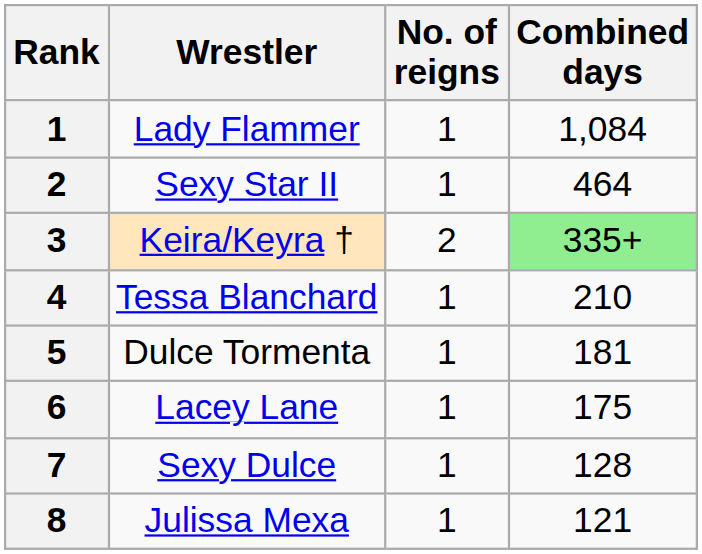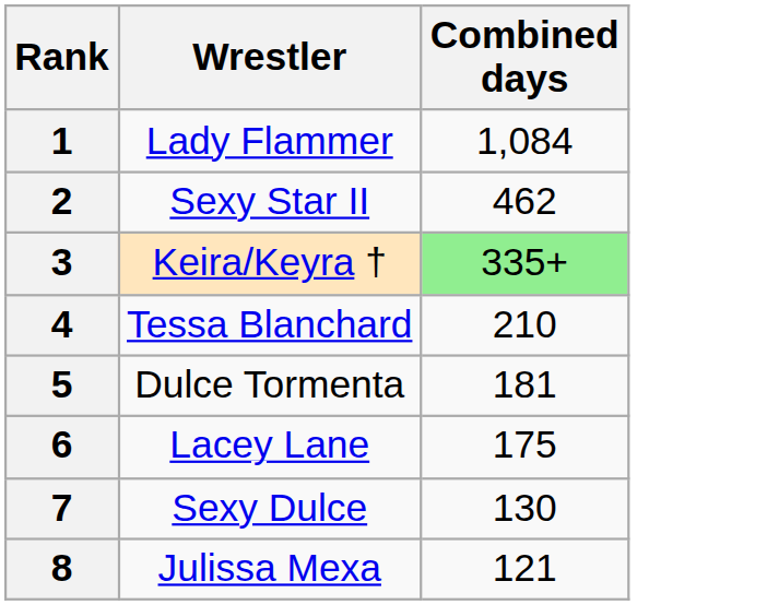 <table class="wikitable sortable" style="text-align: center">
 <tr>
 <th>Rank</th>
 <th>Wrestler</th>
-<th>No. of<br>reigns</th>
 <th>Combined<br>days</th>
 </tr>
 <tr>
 <th>1</th>
 <td><a href='#'>Lady Flammer</a></td>
-<td>1</td>
 <td>1,084</td>
 </tr>
 <tr>
 <th>2</th>
 <td><a href='#'>Sexy Star II</a></td>
-<td>1</td>
-<td>464</td>
+<td>462</td>
 </tr>
 <tr>
 <th>3</th>
 <td style="background-color:#FFE6BD"><a href='#'>Keira/Keyra</a> †</td>
-<td>2</td>
 <td style="background: lightgreen;">335+</td>
 </tr>
 <tr>
 <th>4</th>
 <td><a href='#'>Tessa Blanchard</a></td>
-<td>1</td>
 <td>210</td>
 </tr>
 <tr>
 <th>5</th>
 <td>Dulce Tormenta</td>
-<td>1</td>
 <td>181</td>
 </tr>
 <tr>
 <th>6</th>
 <td><a href='#'>Lacey Lane</a></td>
-<td>1</td>
 <td>175</td>
 </tr>
 <tr>
 <th>7</th>
 <td><a href='#'>Sexy Dulce</a></td>
-<td>1</td>
-<td>128</td>
+<td>130</td>
 </tr>
 <tr>
 <th>8</th>
 <td><a href='#'>Julissa Mexa</a></td>
-<td>1</td>
 <td>121</td>
 </tr>
 </table>
